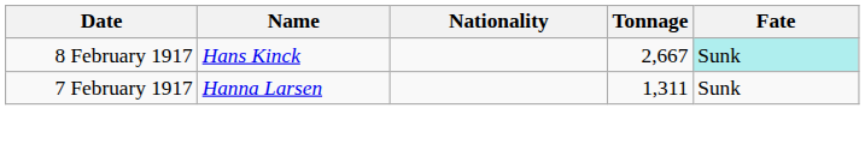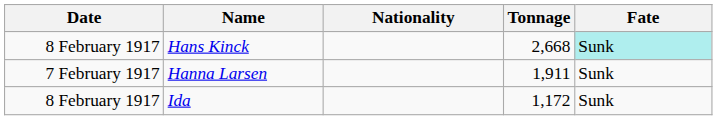 <table class="wikitable sortable">
 <tr>
 <th width="140px">Date</th>
 <th width="140px">Name</th>
 <th width="160px">Nationality</th>
 <th width="25px">Tonnage</th>
 <th width="120px">Fate</th>
 </tr>
 <tr>
 <td align="right">8 February 1917</td>
 <td align="left"><a href='#'><em>Hans Kinck</em></a></td>
 <td align="left"></td>
-<td align="right">2,667</td>
+<td align="right">2,668</td>
 <td align="left" style="background: paleturquoise;">Sunk</td>
 </tr>
 <tr>
 <td align="right">7 February 1917</td>
 <td align="left"><a href='#'><em>Hanna Larsen</em></a></td>
 <td align="left"></td>
-<td align="right">1,311</td>
+<td align="right">1,911</td>
+<td align="left">Sunk</td>
+</tr>
+<tr>
+<td align="right">8 February 1917</td>
+<td align="left"><a href='#'><em>Ida</em></a></td>
+<td align="left"></td>
+<td align="right">1,172</td>
 <td align="left">Sunk</td>
 </tr>
 </table>
